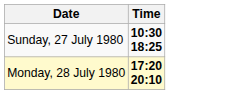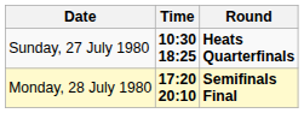 <table class="wikitable">
 <tr>
 <th>Date</th>
 <th>Time</th>
+<th>Round</th>
 </tr>
 <tr>
 <td>Sunday, 27 July 1980</td>
 <td><strong>10:30</strong><br><strong>18:25</strong></td>
+<td><strong>Heats</strong><br><strong>Quarterfinals</strong></td>
 </tr>
 <tr style=background:lemonchiffon>
 <td>Monday, 28 July 1980</td>
 <td><strong>17:20</strong><br><strong>20:10</strong></td>
+<td><strong>Semifinals</strong><br><strong>Final</strong></td>
 </tr>
 </table>
